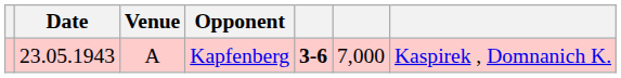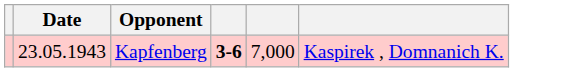 <table class="wikitable" Style="text-align: center">
 <tr>
 <th></th>
 <th>Date</th>
-<th>Venue</th>
 <th>Opponent</th>
 <th></th>
 <th></th>
 <th></th>
 </tr>
 <tr style="background:#fcc">
 <td></td>
 <td>23.05.1943</td>
-<td>A</td>
 <td align="left"><a href='#'>Kapfenberg</a></td>
 <td><strong>3-6</strong></td>
 <td align="right">7,000</td>
 <td align="left"><a href='#'>Kaspirek</a>  , <a href='#'>Domnanich K.</a> </td>
 </tr>
 </table>
